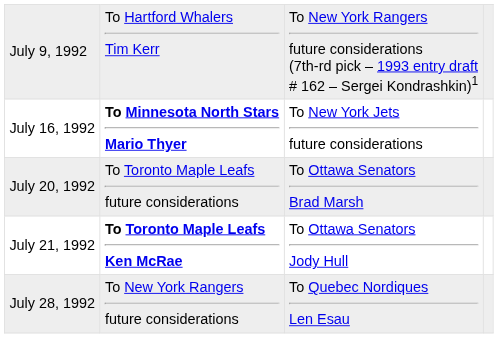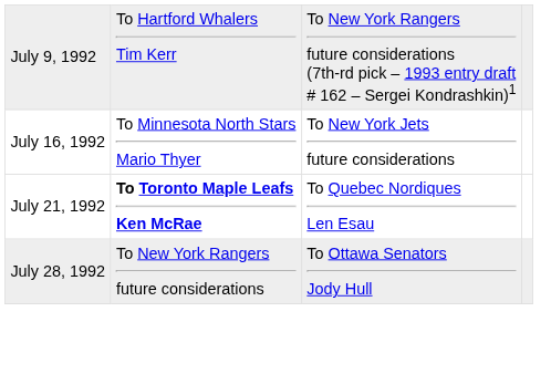 <table border=1 style="border-collapse:collapse" bordercolor="#DFDFDF"  cellpadding="5">
 <tr bgcolor="#eeeeee">
 <td>July 9, 1992</td>
 <td valign="top">To <a href='#'>Hartford Whalers</a><hr><a href='#'>Tim Kerr</a></td>
 <td valign="top">To <a href='#'>New York Rangers</a><hr>future considerations<br>(7th-rd pick – <a href='#'>1993 entry draft</a><br># 162 – Sergei Kondrashkin)<sup>1</sup></td>
 <td></td>
 </tr>
 <tr>
 <td>July 16, 1992</td>
-<td valign="top"><strong>To <a href='#'>Minnesota North Stars</a><hr><a href='#'>Mario Thyer</a></strong></td>
+<td valign="top">To <a href='#'>Minnesota North Stars</a><hr><a href='#'>Mario Thyer</a></td>
 <td valign="top">To <a href='#'>New York Jets</a><hr>future considerations</td>
-<td></td>
-</tr>
-<tr bgcolor="#eeeeee">
-<td>July 20, 1992</td>
-<td valign="top">To <a href='#'>Toronto Maple Leafs</a><hr>future considerations</td>
-<td valign="top">To <a href='#'>Ottawa Senators</a><hr><a href='#'>Brad Marsh</a></td>
 <td></td>
 </tr>
 <tr>
 <td>July 21, 1992</td>
 <td valign="top"><strong>To <a href='#'>Toronto Maple Leafs</a><hr><a href='#'>Ken McRae</a></strong></td>
-<td valign="top">To <a href='#'>Ottawa Senators</a><hr><a href='#'>Jody Hull</a></td>
+<td valign="top">To <a href='#'>Quebec Nordiques</a><hr><a href='#'>Len Esau</a></td>
 <td></td>
 </tr>
 <tr bgcolor="#eeeeee">
 <td>July 28, 1992</td>
 <td valign="top">To <a href='#'>New York Rangers</a><hr>future considerations</td>
-<td valign="top">To <a href='#'>Quebec Nordiques</a><hr><a href='#'>Len Esau</a></td>
+<td valign="top">To <a href='#'>Ottawa Senators</a><hr><a href='#'>Jody Hull</a></td>
 <td></td>
 </tr>
 </table>
